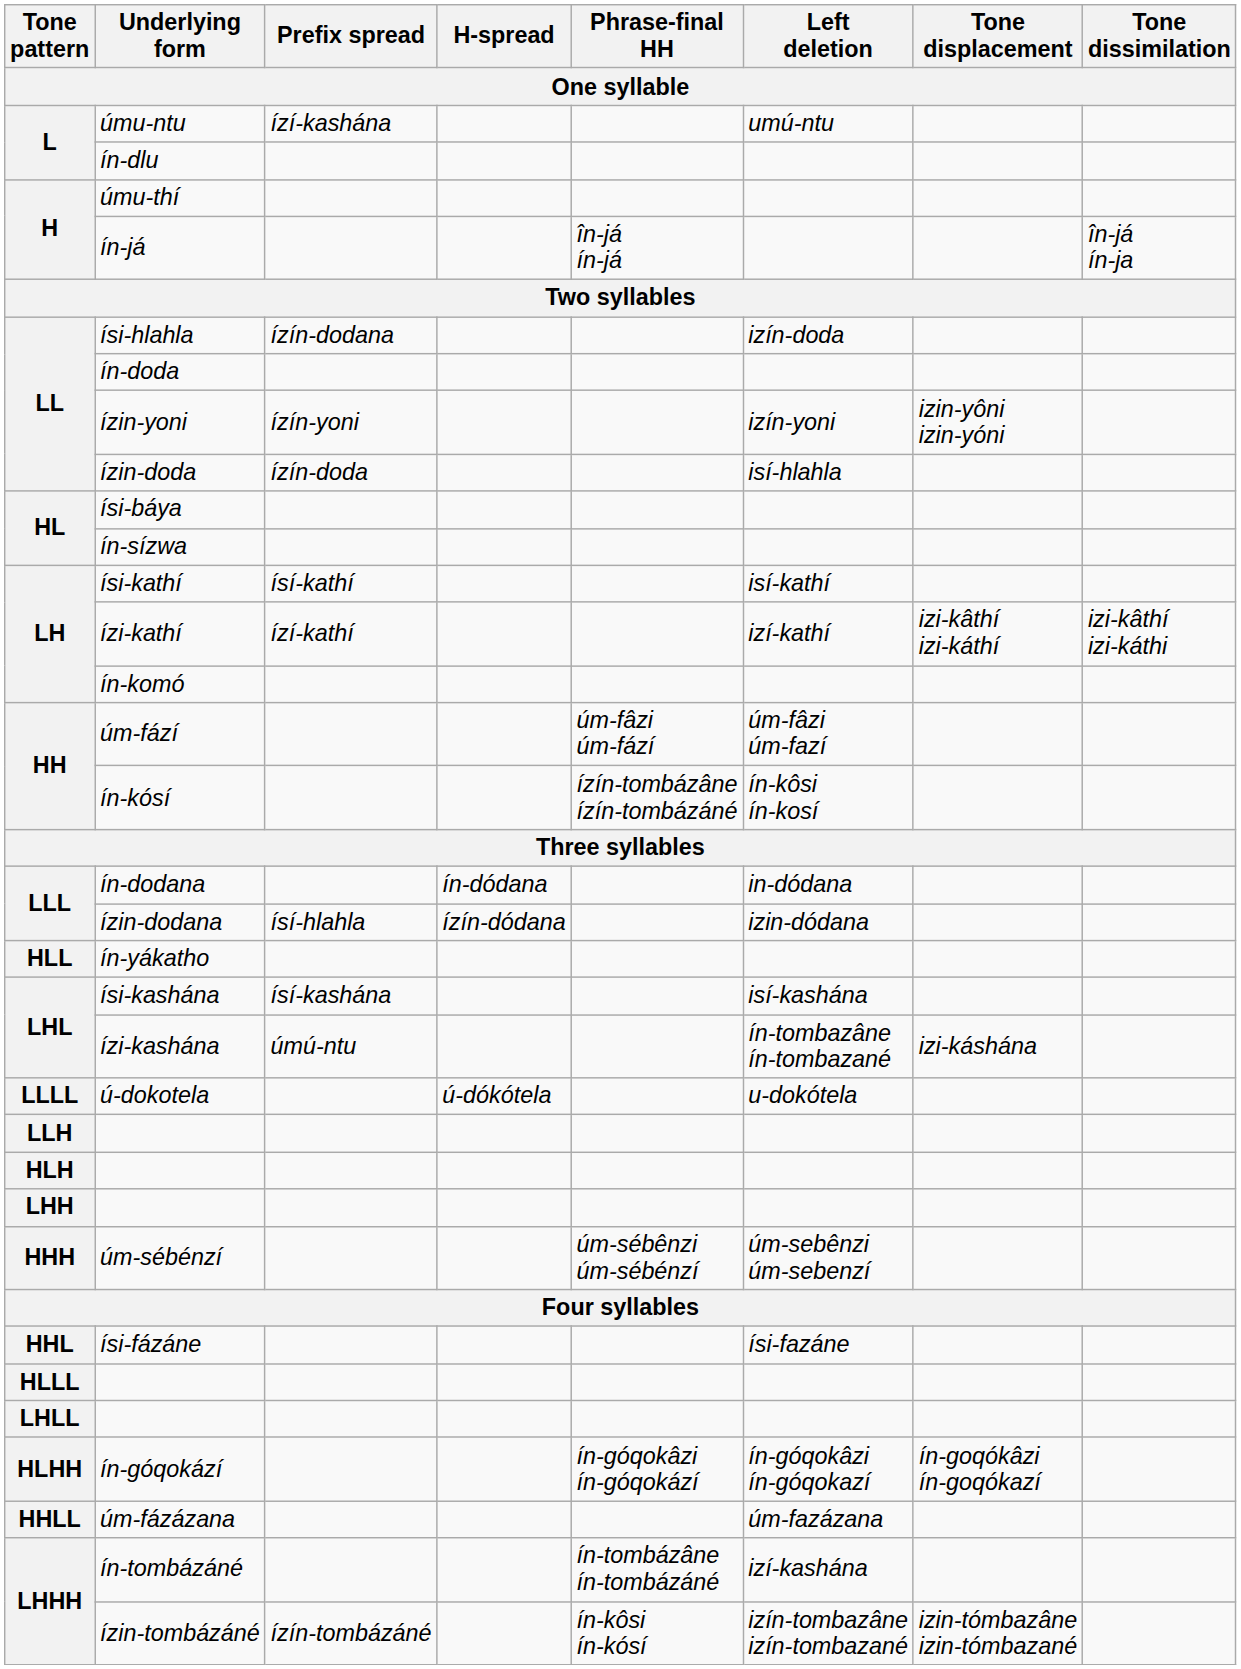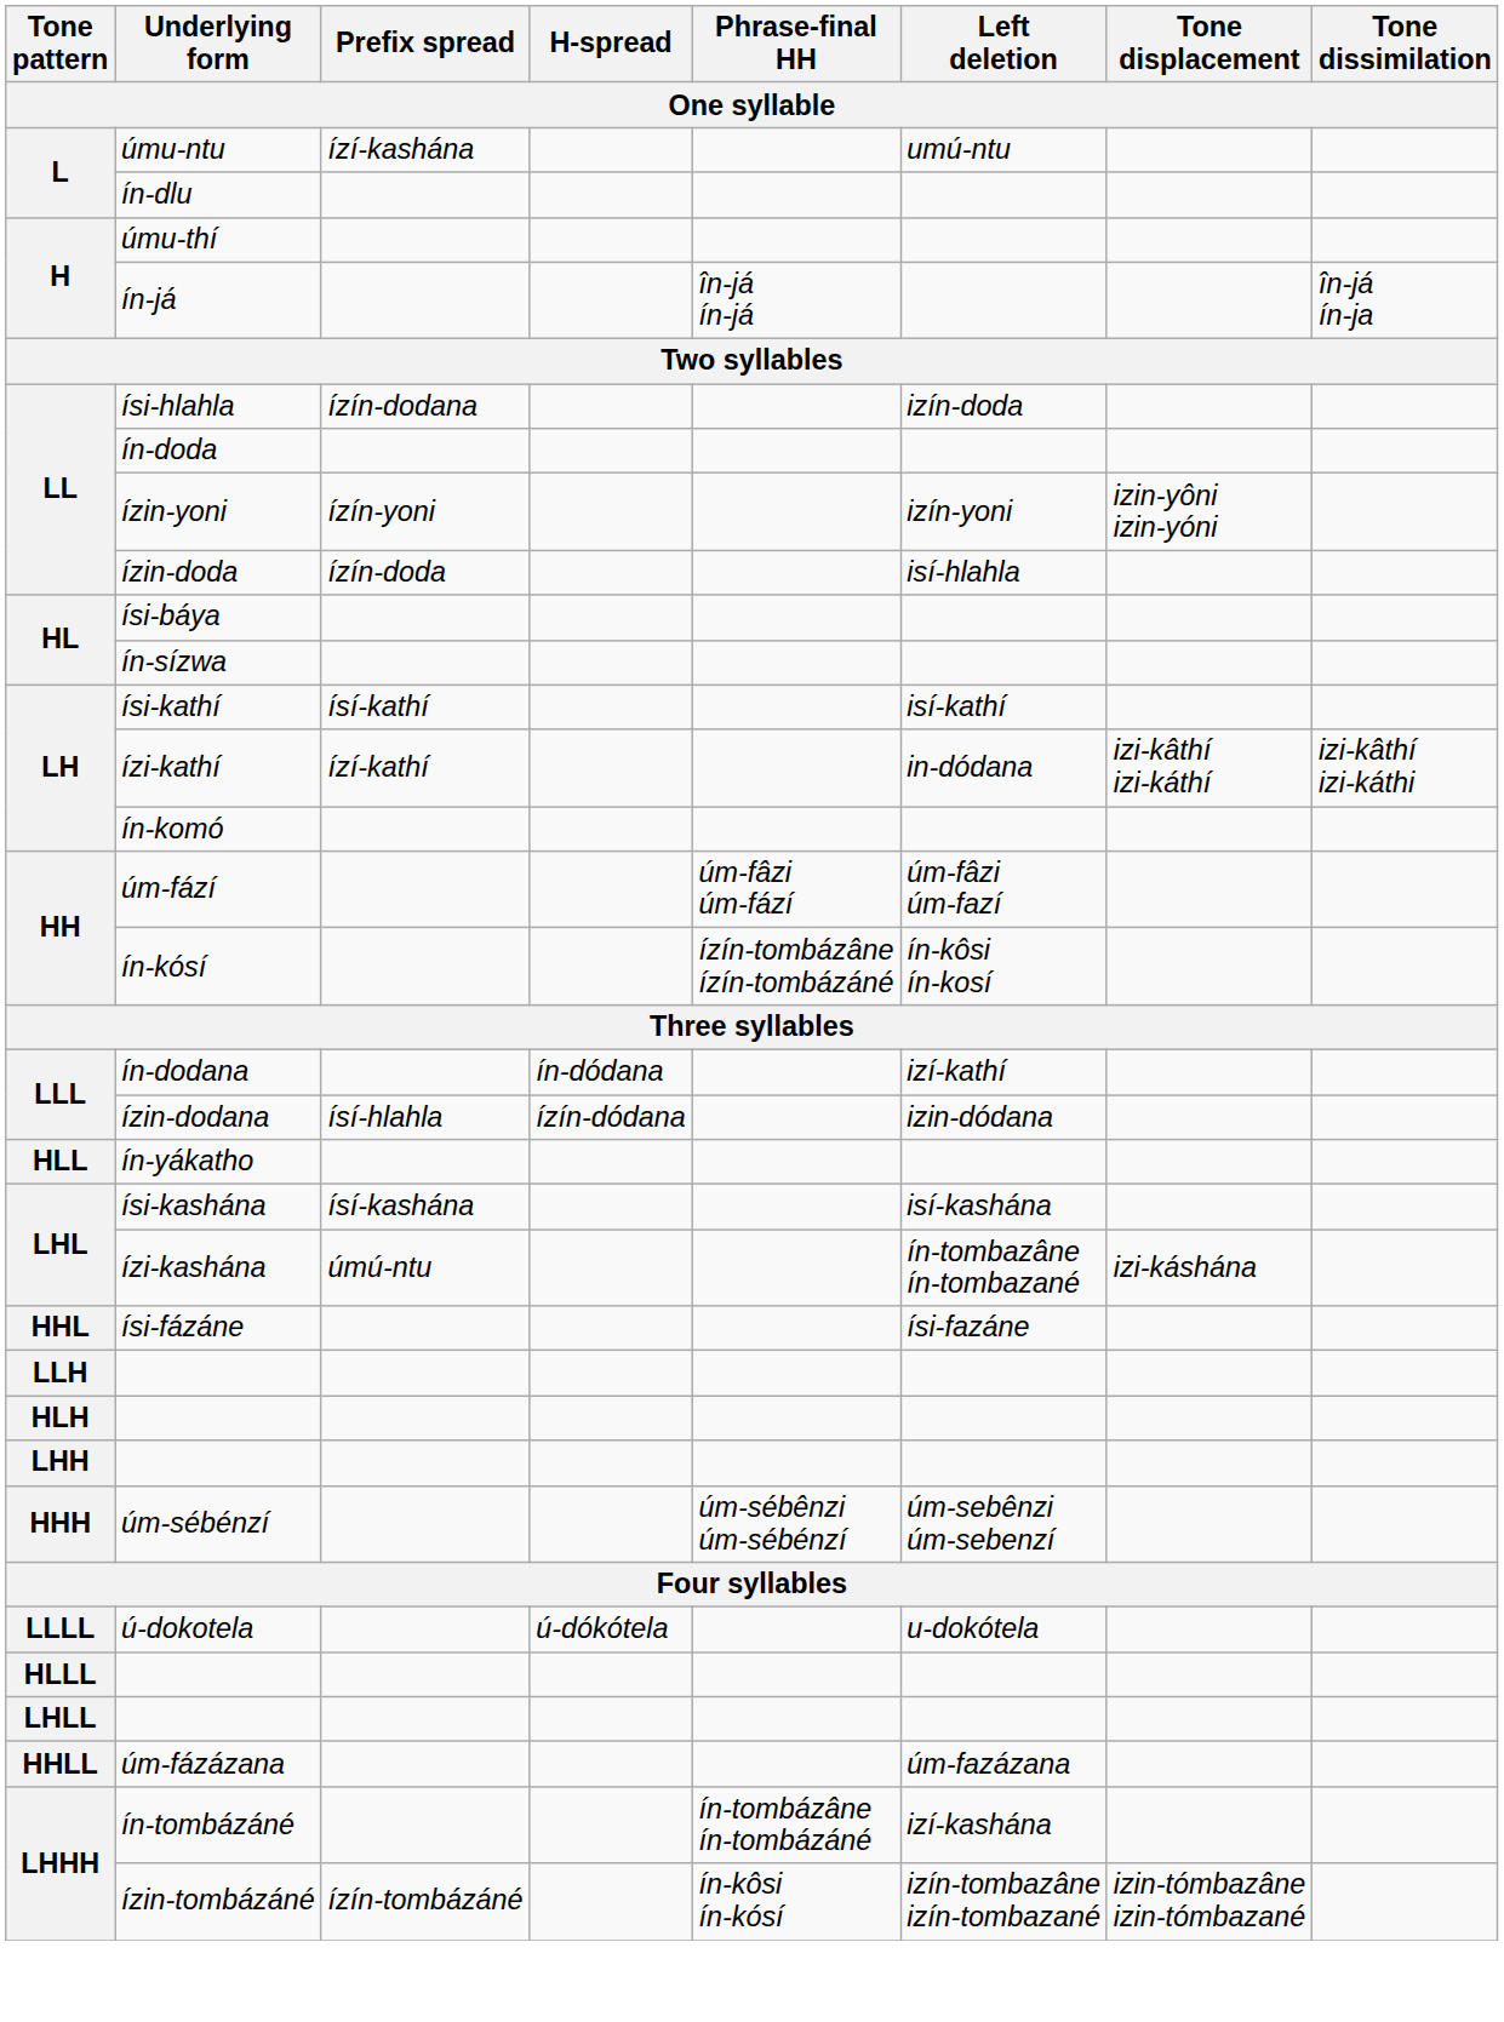 <table class="wikitable">
 <tr>
 <th>Tone<br>pattern</th>
 <th>Underlying<br>form</th>
 <th>Prefix spread</th>
 <th>H-spread</th>
 <th>Phrase-final<br>HH</th>
 <th>Left<br>deletion</th>
 <th>Tone<br>displacement</th>
 <th>Tone<br>dissimilation</th>
 </tr>
 <tr>
 <th colspan="8">One syllable</th>
 </tr>
 <tr>
 <th rowspan="2">L</th>
 <td><em>úmu-ntu</em></td>
 <td><em>ízí-kashána</em></td>
 <td></td>
 <td></td>
 <td><em>umú-ntu</em></td>
 <td></td>
 <td></td>
 </tr>
 <tr>
 <td><em>ín-dlu</em></td>
 <td></td>
 <td></td>
 <td></td>
 <td></td>
 <td></td>
 <td></td>
 </tr>
 <tr>
 <th rowspan="2">H</th>
 <td><em>úmu-thí</em></td>
 <td></td>
 <td></td>
 <td></td>
 <td></td>
 <td></td>
 <td></td>
 </tr>
 <tr>
 <td><em>ín-já</em></td>
 <td></td>
 <td></td>
 <td><em>în-já</em><br><em>ín-já</em></td>
 <td></td>
 <td></td>
 <td><em>în-já</em><br><em>ín-ja</em></td>
 </tr>
 <tr>
 <th colspan="8">Two syllables</th>
 </tr>
 <tr>
 <th rowspan="4">LL</th>
 <td><em>ísi-hlahla</em></td>
 <td><em>ízín-dodana</em></td>
 <td></td>
 <td></td>
 <td><em>izín-doda</em></td>
 <td></td>
 <td></td>
 </tr>
 <tr>
 <td><em>ín-doda</em></td>
 <td></td>
 <td></td>
 <td></td>
 <td></td>
 <td></td>
 <td></td>
 </tr>
 <tr>
 <td><em>ízin-yoni</em></td>
 <td><em>ízín-yoni</em></td>
 <td></td>
 <td></td>
 <td><em>izín-yoni</em></td>
 <td><em>izin-yôni</em><br><em>izin-yóni</em></td>
 </tr>
 <tr>
 <td><em>ízin-doda</em></td>
 <td><em>ízín-doda</em></td>
 <td></td>
 <td></td>
 <td><em>isí-hlahla</em></td>
 <td></td>
 <td></td>
 </tr>
 <tr>
 <th rowspan="2">HL</th>
 <td><em>ísi-báya</em></td>
 <td></td>
 <td></td>
 <td></td>
 <td></td>
 <td></td>
 <td></td>
 </tr>
 <tr>
 <td><em>ín-sízwa</em></td>
 <td></td>
 <td></td>
 <td></td>
 <td></td>
 <td></td>
 <td></td>
 </tr>
 <tr>
 <th rowspan="3">LH</th>
 <td><em>ísi-kathí</em></td>
 <td><em>ísí-kathí</em></td>
 <td></td>
 <td></td>
 <td><em>isí-kathí</em></td>
 <td></td>
 <td></td>
 </tr>
 <tr>
 <td><em>ízi-kathí</em></td>
 <td><em>ízí-kathí</em></td>
 <td></td>
 <td></td>
-<td><em>izí-kathí</em></td>
+<td><em>in-dódana</em></td>
 <td><em>izi-kâthí</em><br><em>izi-káthí</em></td>
 <td><em>izi-kâthí</em><br><em>izi-káthi</em></td>
 </tr>
 <tr>
 <td><em>ín-komó</em></td>
 <td></td>
 <td></td>
 <td></td>
 <td></td>
 <td></td>
 <td></td>
 </tr>
 <tr>
 <th rowspan="2">HH</th>
 <td><em>úm-fází</em></td>
 <td></td>
 <td></td>
 <td><em>úm-fâzi</em><br><em>úm-fází</em></td>
 <td><em>úm-fâzi</em><br><em>úm-fazí</em></td>
 <td></td>
 <td></td>
 </tr>
 <tr>
 <td><em>ín-kósí</em></td>
 <td></td>
 <td></td>
 <td><em>ízín-tombázâne</em><br><em>ízín-tombázáné</em></td>
 <td><em>ín-kôsi</em><br><em>ín-kosí</em></td>
 <td></td>
 <td></td>
 </tr>
 <tr>
 <th colspan="8">Three syllables</th>
 </tr>
 <tr>
 <th rowspan="2">LLL</th>
 <td><em>ín-dodana</em></td>
 <td></td>
 <td><em>ín-dódana</em></td>
 <td></td>
-<td><em>in-dódana</em></td>
+<td><em>izí-kathí</em></td>
 <td></td>
 <td></td>
 </tr>
 <tr>
 <td><em>ízin-dodana</em></td>
 <td><em>ísí-hlahla</em></td>
 <td><em>ízín-dódana</em></td>
 <td></td>
 <td><em>izin-dódana</em></td>
 <td></td>
 <td></td>
 </tr>
 <tr>
 <th>HLL</th>
 <td><em>ín-yákatho</em></td>
 <td></td>
 <td></td>
 <td></td>
 <td></td>
 <td></td>
 <td></td>
 </tr>
 <tr>
 <th rowspan="2">LHL</th>
 <td><em>ísi-kashána</em></td>
 <td><em>ísí-kashána</em></td>
 <td></td>
 <td></td>
 <td><em>isí-kashána</em></td>
 <td></td>
 <td></td>
 </tr>
 <tr>
 <td><em>ízi-kashána</em></td>
 <td><em>úmú-ntu</em></td>
 <td></td>
 <td></td>
 <td><em>ín-tombazâne</em><br><em>ín-tombazané</em></td>
 <td><em>izi-káshána</em></td>
 <td></td>
 </tr>
 <tr>
-<th>LLLL</th>
-<td><em>ú-dokotela</em></td>
+<th>HHL</th>
+<td><em>ísi-fázáne</em></td>
 <td></td>
-<td><em>ú-dókótela</em></td>
 <td></td>
-<td><em>u-dokótela</em></td>
+<td></td>
+<td><em>ísi-fazáne</em></td>
 <td></td>
 <td></td>
 </tr>
 <tr>
 <th>LLH</th>
 <td></td>
 <td></td>
 <td></td>
 <td></td>
 <td></td>
 <td></td>
 <td></td>
 </tr>
 <tr>
 <th>HLH</th>
 <td></td>
 <td></td>
 <td></td>
 <td></td>
 <td></td>
 <td></td>
 <td></td>
 </tr>
 <tr>
 <th>LHH</th>
 <td></td>
 <td></td>
 <td></td>
 <td></td>
 <td></td>
 <td></td>
 <td></td>
 </tr>
 <tr>
 <th>HHH</th>
 <td><em>úm-sébénzí</em></td>
 <td></td>
 <td></td>
 <td><em>úm-sébênzi</em><br><em>úm-sébénzí</em></td>
 <td><em>úm-sebênzi</em><br><em>úm-sebenzí</em></td>
 <td></td>
 <td></td>
 </tr>
 <tr>
 <th colspan="8">Four syllables</th>
 </tr>
 <tr>
-<th>HHL</th>
-<td><em>ísi-fázáne</em></td>
+<th>LLLL</th>
+<td><em>ú-dokotela</em></td>
 <td></td>
+<td><em>ú-dókótela</em></td>
 <td></td>
-<td></td>
-<td><em>ísi-fazáne</em></td>
+<td><em>u-dokótela</em></td>
 <td></td>
 <td></td>
 </tr>
 <tr>
 <th>HLLL</th>
 <td></td>
 <td></td>
 <td></td>
 <td></td>
 <td></td>
 <td></td>
 <td></td>
 </tr>
 <tr>
 <th>LHLL</th>
 <td></td>
 <td></td>
 <td></td>
 <td></td>
 <td></td>
 <td></td>
-<td></td>
-</tr>
-<tr>
-<th>HLHH</th>
-<td><em>ín-góqokází</em></td>
-<td></td>
-<td></td>
-<td><em>ín-góqokâzi</em><br><em>ín-góqokází</em></td>
-<td><em>ín-góqokâzi</em><br><em>ín-góqokazí</em></td>
-<td><em>ín-goqókâzi</em><br><em>ín-goqókazí</em></td>
 <td></td>
 </tr>
 <tr>
 <th>HHLL</th>
 <td><em>úm-fázázana</em></td>
 <td></td>
 <td></td>
 <td></td>
 <td><em>úm-fazázana</em></td>
 <td></td>
 <td></td>
 </tr>
 <tr>
 <th rowspan="2">LHHH</th>
 <td><em>ín-tombázáné</em></td>
 <td></td>
 <td></td>
 <td><em>ín-tombázâne</em><br><em>ín-tombázáné</em></td>
 <td><em>izí-kashána</em></td>
 <td></td>
 <td></td>
 </tr>
 <tr>
 <td><em>ízin-tombázáné</em></td>
 <td><em>ízín-tombázáné</em></td>
 <td></td>
 <td><em>ín-kôsi</em><br><em>ín-kósí</em></td>
 <td><em>izín-tombazâne</em><br><em>izín-tombazané</em></td>
 <td><em>izin-tómbazâne</em><br><em>izin-tómbazané</em></td>
 <td></td>
 </tr>
 </table>
